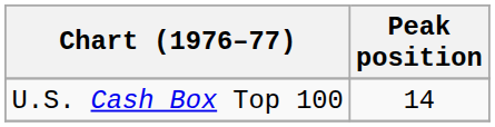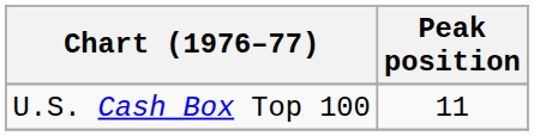 <table class="wikitable sortable">
 <tr>
 <th>Chart (1976–77)</th>
 <th>Peak<br>position</th>
 </tr>
 <tr>
 </tr>
 <tr>
 </tr>
 <tr>
 </tr>
 <tr>
 </tr>
 <tr>
 </tr>
 <tr>
 </tr>
 <tr>
 <td>U.S. <em><a href='#'>Cash Box</a></em> Top 100</td>
-<td style="text-align:center;">14</td>
+<td style="text-align:center;">11</td>
 </tr>
 <tr>
 </tr>
 </table>
